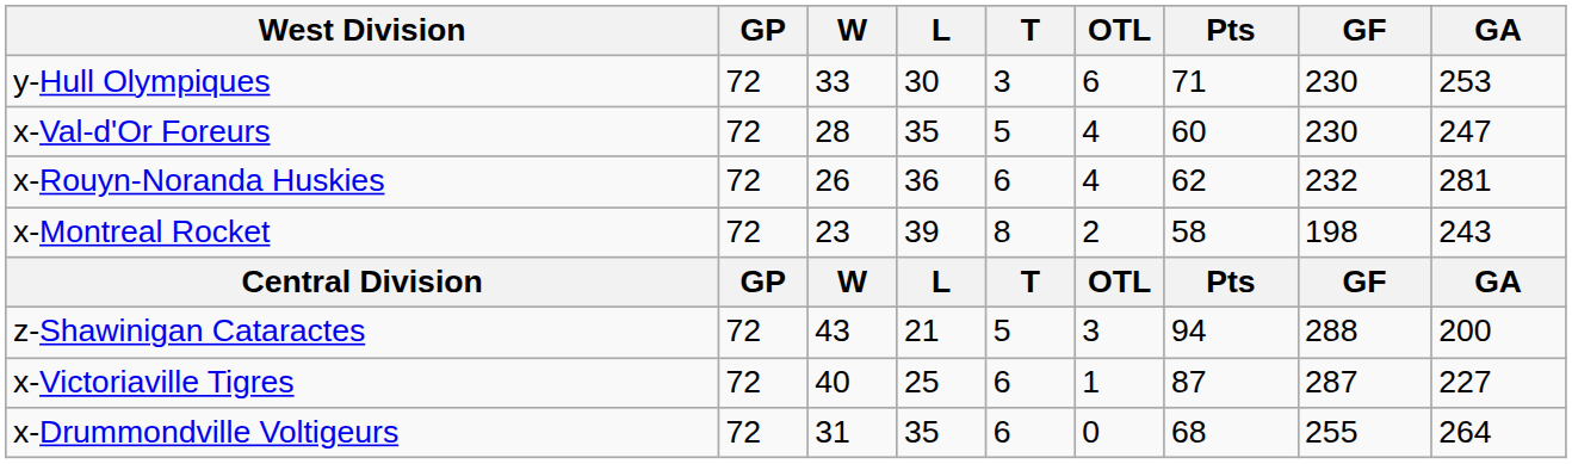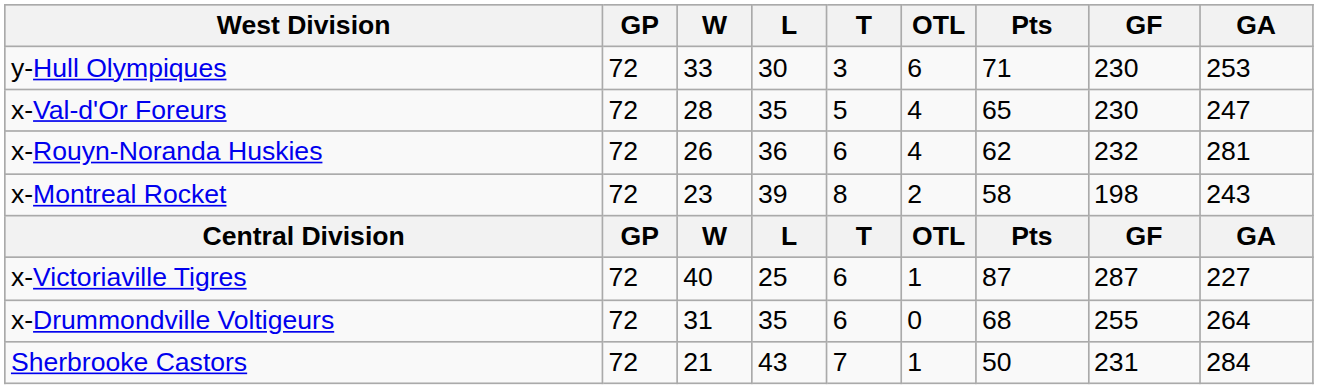 <table class="wikitable">
 <tr>
 <th bgcolor="#DDDDFF" width="40%">West Division</th>
 <th bgcolor="#DDDDFF" width="5%">GP</th>
 <th bgcolor="#DDDDFF" width="5%">W</th>
 <th bgcolor="#DDDDFF" width="5%">L</th>
 <th bgcolor="#DDDDFF" width="5%">T</th>
 <th bgcolor="#DDDDFF" width="5%">OTL</th>
 <th bgcolor="#DDDDFF" width="7.5%">Pts</th>
 <th bgcolor="#DDDDFF" width="7.5%">GF</th>
 <th bgcolor="#DDDDFF" width="7.5%">GA</th>
 </tr>
 <tr>
 <td>y-<a href='#'>Hull Olympiques</a></td>
 <td>72</td>
 <td>33</td>
 <td>30</td>
 <td>3</td>
 <td>6</td>
 <td>71</td>
 <td>230</td>
 <td>253</td>
 </tr>
 <tr>
 <td>x-<a href='#'>Val-d'Or Foreurs</a></td>
 <td>72</td>
 <td>28</td>
 <td>35</td>
 <td>5</td>
 <td>4</td>
-<td>60</td>
+<td>65</td>
 <td>230</td>
 <td>247</td>
 </tr>
 <tr>
 <td>x-<a href='#'>Rouyn-Noranda Huskies</a></td>
 <td>72</td>
 <td>26</td>
 <td>36</td>
 <td>6</td>
 <td>4</td>
 <td>62</td>
 <td>232</td>
 <td>281</td>
 </tr>
 <tr>
 <td>x-<a href='#'>Montreal Rocket</a></td>
 <td>72</td>
 <td>23</td>
 <td>39</td>
 <td>8</td>
 <td>2</td>
 <td>58</td>
 <td>198</td>
 <td>243</td>
 </tr>
 <tr>
 <th bgcolor="#DDDDFF" width="40%">Central Division</th>
 <th bgcolor="#DDDDFF" width="5%">GP</th>
 <th bgcolor="#DDDDFF" width="5%">W</th>
 <th bgcolor="#DDDDFF" width="5%">L</th>
 <th bgcolor="#DDDDFF" width="5%">T</th>
 <th bgcolor="#DDDDFF" width="5%">OTL</th>
 <th bgcolor="#DDDDFF" width="7.5%">Pts</th>
 <th bgcolor="#DDDDFF" width="7.5%">GF</th>
 <th bgcolor="#DDDDFF" width="7.5%">GA</th>
 </tr>
 <tr>
-<td>z-<a href='#'>Shawinigan Cataractes</a></td>
-<td>72</td>
-<td>43</td>
-<td>21</td>
-<td>5</td>
-<td>3</td>
-<td>94</td>
-<td>288</td>
-<td>200</td>
-</tr>
-<tr>
 <td>x-<a href='#'>Victoriaville Tigres</a></td>
 <td>72</td>
 <td>40</td>
 <td>25</td>
 <td>6</td>
 <td>1</td>
 <td>87</td>
 <td>287</td>
 <td>227</td>
 </tr>
 <tr>
 <td>x-<a href='#'>Drummondville Voltigeurs</a></td>
 <td>72</td>
 <td>31</td>
 <td>35</td>
 <td>6</td>
 <td>0</td>
 <td>68</td>
 <td>255</td>
 <td>264</td>
 </tr>
+<tr>
+<td><a href='#'>Sherbrooke Castors</a></td>
+<td>72</td>
+<td>21</td>
+<td>43</td>
+<td>7</td>
+<td>1</td>
+<td>50</td>
+<td>231</td>
+<td>284</td>
+</tr>
 </table>
